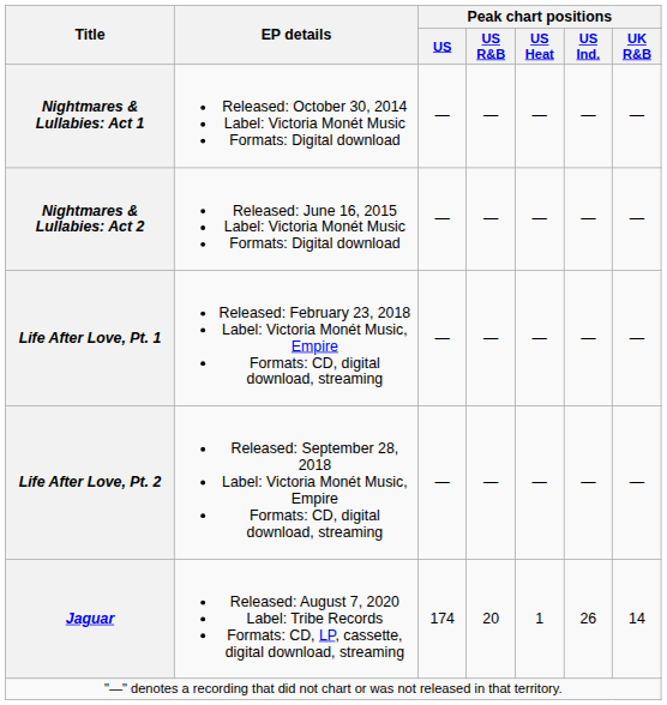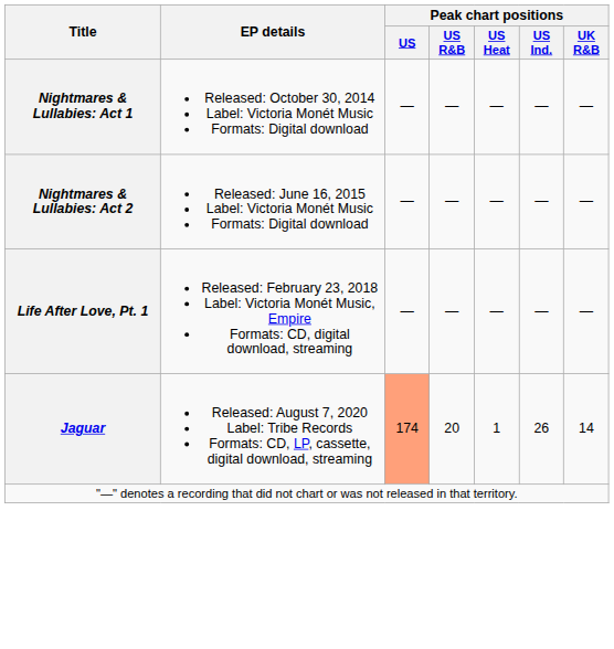 <table class="wikitable plainrowheaders" style="text-align:center;">
 <tr>
 <th scope="col" style="width:11em;" rowspan="2">Title</th>
 <th scope="col" style="width:16em;" rowspan="2">EP details</th>
 <th scope="col" colspan="5" style="width:16em;">Peak chart positions</th>
 </tr>
 <tr>
 <th scope="col" style="width:2.5em;font-size:90%;"><a href='#'>US</a><br></th>
 <th scope="col" style="width:2.5em;font-size:90%;"><a href='#'>US<br>R&B</a><br></th>
 <th scope="col" style="width:2.5em;font-size:90%;"><a href='#'>US<br>Heat</a><br></th>
 <th scope="col" style="width:2.5em;font-size:90%;"><a href='#'>US<br>Ind.</a><br></th>
 <th scope="col" style="width:2.5em;font-size:90%;"><a href='#'>UK<br>R&B</a><br></th>
 </tr>
 <tr>
 <th scope="row"><em>Nightmares & Lullabies: Act 1</em></th>
 <td><br><ul><li>Released: October 30, 2014</li><li>Label: Victoria Monét Music</li><li>Formats: Digital download</li></ul></td>
 <td>—</td>
 <td>—</td>
 <td>—</td>
 <td>—</td>
 <td>—</td>
 </tr>
 <tr>
 <th scope="row"><em>Nightmares & Lullabies: Act 2</em></th>
 <td><br><ul><li>Released: June 16, 2015</li><li>Label: Victoria Monét Music</li><li>Formats: Digital download</li></ul></td>
 <td>—</td>
 <td>—</td>
 <td>—</td>
 <td>—</td>
 <td>—</td>
 </tr>
 <tr>
 <th scope="row"><em>Life After Love, Pt. 1</em></th>
 <td><br><ul><li>Released: February 23, 2018</li><li>Label: Victoria Monét Music, <a href='#'>Empire</a></li><li>Formats: CD, digital download, streaming</li></ul></td>
 <td>—</td>
 <td>—</td>
 <td>—</td>
 <td>—</td>
 <td>—</td>
 </tr>
 <tr>
-<th scope="row"><em>Life After Love, Pt. 2</em></th>
-<td><br><ul><li>Released: September 28, 2018</li><li>Label: Victoria Monét Music, Empire</li><li>Formats: CD, digital download, streaming</li></ul></td>
-<td>—</td>
-<td>—</td>
-<td>—</td>
-<td>—</td>
-<td>—</td>
-</tr>
-<tr>
 <th scope="row"><em><a href='#'>Jaguar</a></em></th>
 <td><br><ul><li>Released: August 7, 2020</li><li>Label: Tribe Records</li><li>Formats: CD, <a href='#'>LP</a>, cassette, digital download, streaming</li></ul></td>
-<td>174</td>
+<td style="background: lightsalmon;">174</td>
 <td>20</td>
 <td>1</td>
 <td>26</td>
 <td>14</td>
 </tr>
 <tr>
 <td colspan="7" style="font-size:90%;">"—" denotes a recording that did not chart or was not released in that territory.</td>
 </tr>
 </table>
